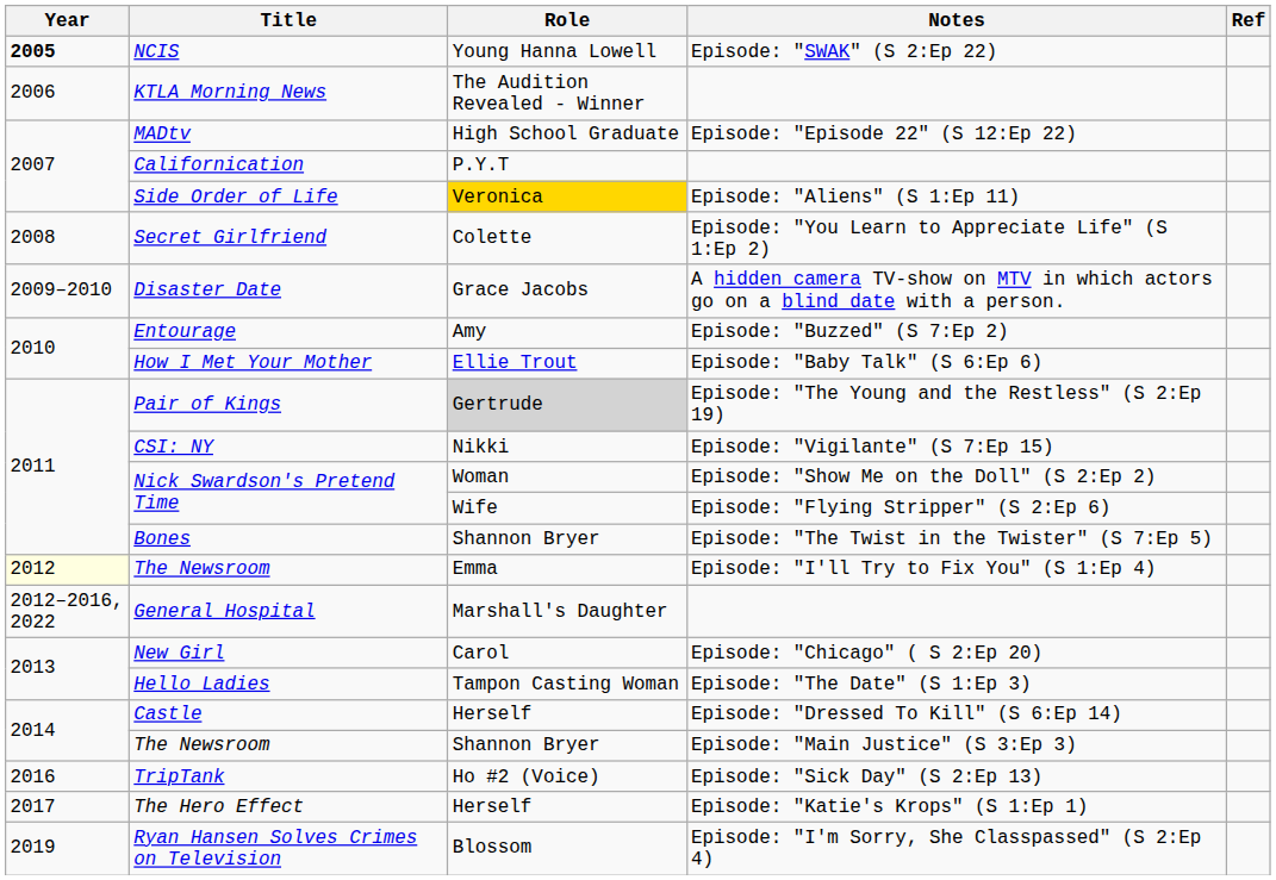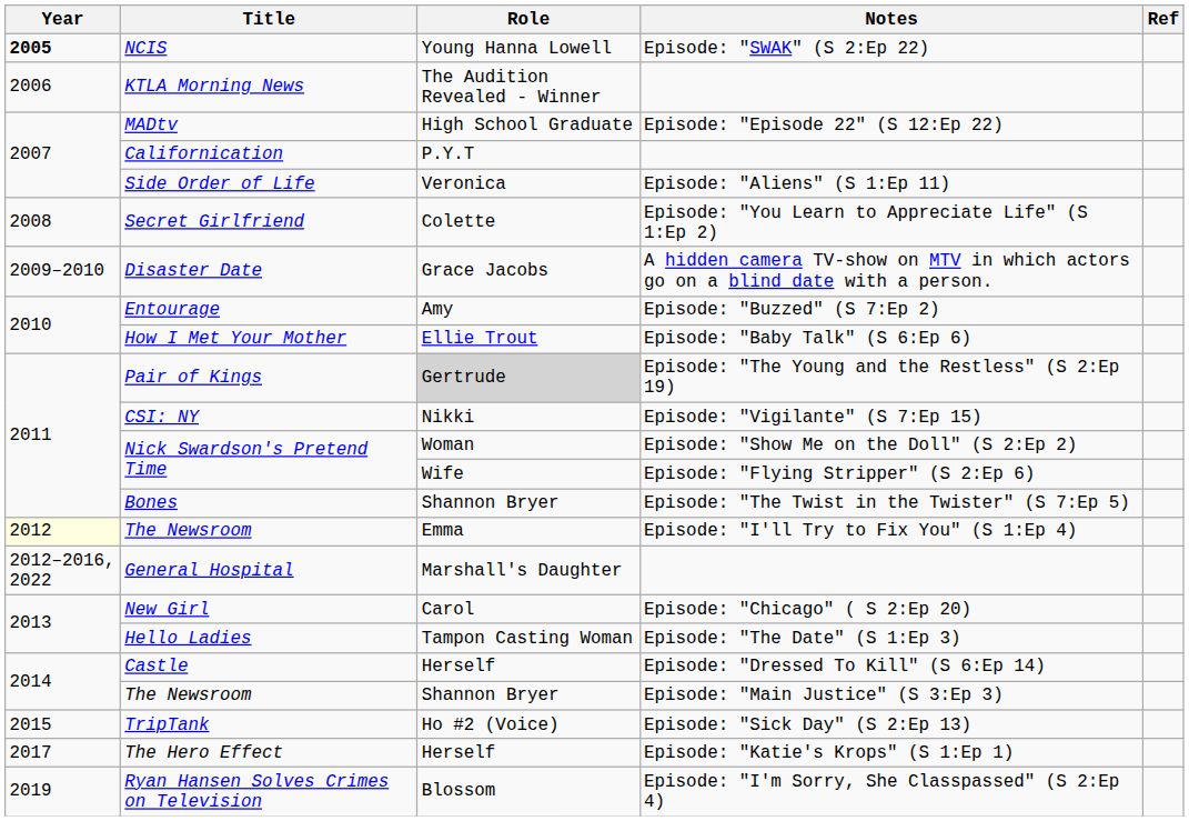 <table class="wikitable sortable">
 <tr>
 <th>Year</th>
 <th>Title</th>
 <th>Role</th>
 <th>Notes</th>
 <th>Ref</th>
 </tr>
 <tr>
 <td><strong>2005</strong></td>
 <td><em><a href='#'>NCIS</a></em></td>
 <td>Young Hanna Lowell</td>
 <td>Episode: "<a href='#'>SWAK</a>" (S 2:Ep 22)</td>
 <td></td>
 </tr>
 <tr>
 <td>2006</td>
 <td><em><a href='#'>KTLA Morning News</a></em></td>
 <td>The Audition Revealed - Winner</td>
 <td></td>
 <td></td>
 </tr>
 <tr>
 <td rowspan="3">2007</td>
 <td><em><a href='#'>MADtv</a></em></td>
 <td>High School Graduate</td>
 <td>Episode: "Episode 22" (S 12:Ep 22)</td>
 <td></td>
 </tr>
 <tr>
 <td><em><a href='#'>Californication</a></em></td>
 <td>P.Y.T</td>
 <td></td>
 <td></td>
 </tr>
 <tr>
 <td><em><a href='#'>Side Order of Life</a></em></td>
-<td style="background: gold;">Veronica</td>
+<td>Veronica</td>
 <td>Episode: "Aliens" (S 1:Ep 11)</td>
 <td></td>
 </tr>
 <tr>
 <td>2008</td>
 <td><em><a href='#'>Secret Girlfriend</a></em></td>
 <td>Colette</td>
 <td>Episode: "You Learn to Appreciate Life" (S 1:Ep 2)</td>
 <td></td>
 </tr>
 <tr>
 <td>2009–2010</td>
 <td><em><a href='#'>Disaster Date</a></em></td>
 <td>Grace Jacobs</td>
 <td>A <a href='#'>hidden camera</a> TV-show on <a href='#'>MTV</a> in which actors go on a <a href='#'>blind date</a> with a person.</td>
 <td></td>
 </tr>
 <tr>
 <td rowspan="2">2010</td>
 <td><em><a href='#'>Entourage</a></em></td>
 <td>Amy</td>
 <td>Episode: "Buzzed" (S 7:Ep 2)</td>
 <td></td>
 </tr>
 <tr>
 <td><em><a href='#'>How I Met Your Mother</a></em></td>
 <td><a href='#'>Ellie Trout</a></td>
 <td>Episode: "Baby Talk" (S 6:Ep 6)</td>
 <td></td>
 </tr>
 <tr>
 <td rowspan="5">2011</td>
 <td><em><a href='#'>Pair of Kings</a></em></td>
 <td style="background: lightgrey;">Gertrude</td>
 <td>Episode: "The Young and the Restless" (S 2:Ep 19)</td>
 <td></td>
 </tr>
 <tr>
 <td><em><a href='#'>CSI: NY</a></em></td>
 <td>Nikki</td>
 <td>Episode: "Vigilante" (S 7:Ep 15)</td>
 <td></td>
 </tr>
 <tr>
 <td rowspan="2"><em><a href='#'>Nick Swardson's Pretend Time</a></em></td>
 <td>Woman</td>
 <td>Episode: "Show Me on the Doll" (S 2:Ep 2)</td>
 <td></td>
 </tr>
 <tr>
 <td>Wife</td>
 <td>Episode: "Flying Stripper" (S 2:Ep 6)</td>
 <td></td>
 </tr>
 <tr>
 <td><em><a href='#'>Bones</a></em></td>
 <td>Shannon Bryer</td>
 <td>Episode: "The Twist in the Twister" (S 7:Ep 5)</td>
 <td></td>
 </tr>
 <tr>
 <td style="background: lightyellow;">2012</td>
 <td><em><a href='#'>The Newsroom</a></em></td>
 <td>Emma</td>
 <td>Episode: "I'll Try to Fix You" (S 1:Ep 4)</td>
 <td></td>
 </tr>
 <tr>
 <td>2012–2016, 2022</td>
 <td><em><a href='#'>General Hospital</a></em></td>
 <td>Marshall's Daughter</td>
 <td></td>
 <td></td>
 </tr>
 <tr>
 <td rowspan="2">2013</td>
 <td><em><a href='#'>New Girl</a></em></td>
 <td>Carol</td>
 <td>Episode: "Chicago" ( S 2:Ep 20)</td>
 <td></td>
 </tr>
 <tr>
 <td><em><a href='#'>Hello Ladies</a></em></td>
 <td>Tampon Casting Woman</td>
 <td>Episode: "The Date" (S 1:Ep 3)</td>
 <td></td>
 </tr>
 <tr>
 <td rowspan="2">2014</td>
 <td><em><a href='#'>Castle</a></em></td>
 <td>Herself</td>
 <td>Episode: "Dressed To Kill" (S 6:Ep 14)</td>
 <td></td>
 </tr>
 <tr>
 <td><em>The Newsroom</em></td>
 <td>Shannon Bryer</td>
 <td>Episode: "Main Justice" (S 3:Ep 3)</td>
 <td></td>
 </tr>
 <tr>
-<td>2016</td>
+<td>2015</td>
 <td><em><a href='#'>TripTank</a></em></td>
 <td>Ho #2 (Voice)</td>
 <td>Episode: "Sick Day" (S 2:Ep 13)</td>
 <td></td>
 </tr>
 <tr>
 <td>2017</td>
 <td><em>The Hero Effect</em></td>
 <td>Herself</td>
 <td>Episode: "Katie's Krops" (S 1:Ep 1)</td>
 <td></td>
 </tr>
 <tr>
 <td>2019</td>
 <td><em><a href='#'>Ryan Hansen Solves Crimes on Television</a></em></td>
 <td>Blossom</td>
 <td>Episode: "I'm Sorry, She Classpassed" (S 2:Ep 4)</td>
 <td></td>
 </tr>
 <tr>
 </tr>
 </table>
